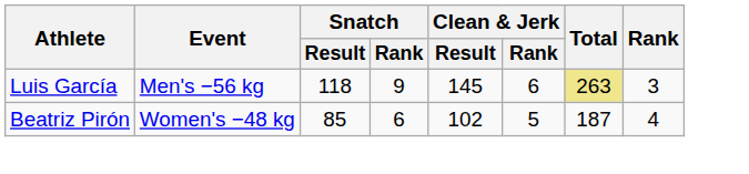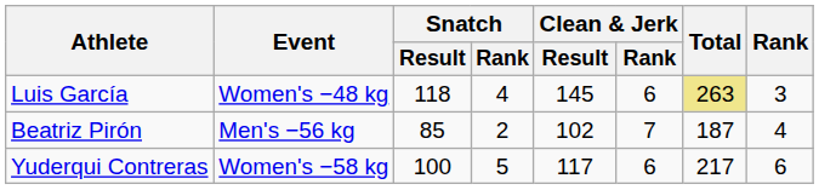 <table class="wikitable" style="font-size:90%">
 <tr>
 <th rowspan="2">Athlete</th>
 <th rowspan="2">Event</th>
 <th colspan="2">Snatch</th>
 <th colspan="2">Clean & Jerk</th>
 <th rowspan="2">Total</th>
 <th rowspan="2">Rank</th>
 </tr>
 <tr style="font-size:95%">
 <th>Result</th>
 <th>Rank</th>
 <th>Result</th>
 <th>Rank</th>
 </tr>
 <tr align=center>
 <td align=left><a href='#'>Luis García</a></td>
-<td align=left><a href='#'>Men's −56 kg</a></td>
+<td align=left><a href='#'>Women's −48 kg</a></td>
 <td>118</td>
-<td>9</td>
+<td>4</td>
 <td>145</td>
 <td>6</td>
 <td style="background: khaki;">263</td>
 <td>3</td>
 </tr>
 <tr align=center>
 <td align=left><a href='#'>Beatriz Pirón</a></td>
-<td align=left><a href='#'>Women's −48 kg</a></td>
+<td align=left><a href='#'>Men's −56 kg</a></td>
 <td>85</td>
-<td>6</td>
+<td>2</td>
 <td>102</td>
-<td>5</td>
+<td>7</td>
 <td>187</td>
 <td>4</td>
 </tr>
+<tr align=center>
+<td align=left><a href='#'>Yuderqui Contreras</a></td>
+<td align=left><a href='#'>Women's −58 kg</a></td>
+<td>100</td>
+<td>5</td>
+<td>117</td>
+<td>6</td>
+<td>217</td>
+<td>6</td>
+</tr>
 </table>
